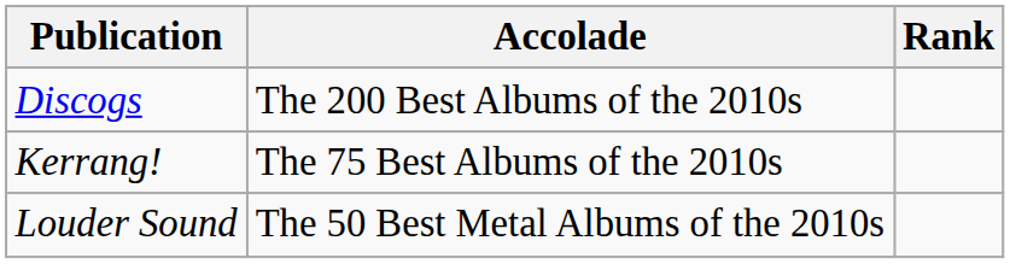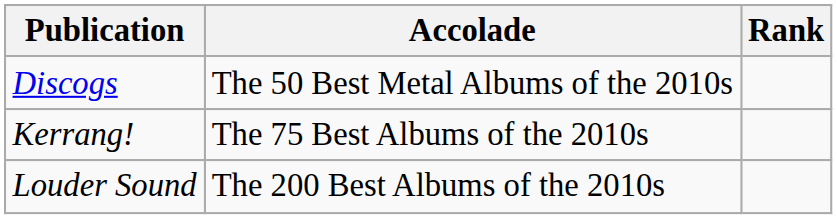 <table class="sortable wikitable">
 <tr>
 <th>Publication</th>
 <th>Accolade</th>
 <th>Rank</th>
 </tr>
 <tr>
 <td><em><a href='#'>Discogs</a></em></td>
-<td>The 200 Best Albums of the 2010s</td>
+<td>The 50 Best Metal Albums of the 2010s</td>
 <td></td>
 </tr>
 <tr>
 <td><em>Kerrang!</em></td>
 <td>The 75 Best Albums of the 2010s</td>
 <td></td>
 </tr>
 <tr>
 <td><em>Louder Sound</em></td>
-<td>The 50 Best Metal Albums of the 2010s</td>
+<td>The 200 Best Albums of the 2010s</td>
 <td></td>
 </tr>
 </table>
